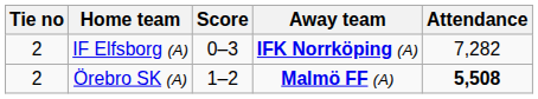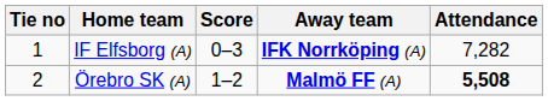 <table class="wikitable" style="text-align:center">
 <tr>
 <th style= width="40px">Tie no</th>
 <th style= width="150px">Home team</th>
 <th style= width="60px">Score</th>
 <th style= width="150px">Away team</th>
 <th style= width="30px">Attendance</th>
 </tr>
 <tr>
-<td>2</td>
+<td>1</td>
 <td><a href='#'>IF Elfsborg</a> <em><small>(A)</small></em></td>
 <td>0–3</td>
 <td><strong><a href='#'>IFK Norrköping</a></strong> <em><small>(A)</small></em></td>
 <td>7,282</td>
 </tr>
 <tr>
 <td>2</td>
 <td><a href='#'>Örebro SK</a> <em><small>(A)</small></em></td>
 <td>1–2</td>
 <td><strong><a href='#'>Malmö FF</a></strong> <em><small>(A)</small></em></td>
 <td><strong>5,508</strong></td>
 </tr>
 </table>
